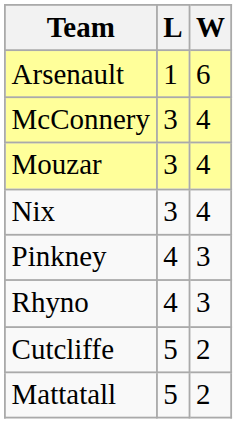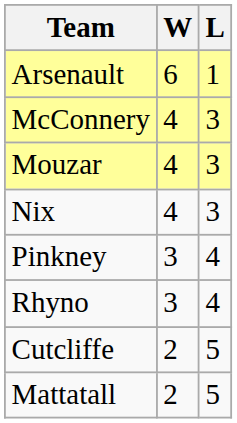 <table class="wikitable" border="1">
 <tr>
 <th>Team</th>
+<th>W</th>
 <th>L</th>
-<th>W</th>
 </tr>
 <tr bgcolor="#ffff9a">
 <td>Arsenault</td>
+<td>6</td>
 <td>1</td>
-<td>6</td>
 </tr>
 <tr bgcolor="#ffff9a">
 <td>McConnery</td>
+<td>4</td>
 <td>3</td>
-<td>4</td>
 </tr>
 <tr bgcolor="#ffff9a">
 <td>Mouzar</td>
+<td>4</td>
+<td>3</td>
+</tr>
+<tr>
+<td>Nix</td>
+<td>4</td>
+<td>3</td>
+</tr>
+<tr>
+<td>Pinkney</td>
 <td>3</td>
 <td>4</td>
 </tr>
 <tr>
-<td>Nix</td>
+<td>Rhyno</td>
 <td>3</td>
 <td>4</td>
 </tr>
 <tr>
-<td>Pinkney</td>
-<td>4</td>
-<td>3</td>
-</tr>
-<tr>
-<td>Rhyno</td>
-<td>4</td>
-<td>3</td>
-</tr>
-<tr>
 <td>Cutcliffe</td>
+<td>2</td>
 <td>5</td>
-<td>2</td>
 </tr>
 <tr>
 <td>Mattatall</td>
+<td>2</td>
 <td>5</td>
-<td>2</td>
 </tr>
 </table>
